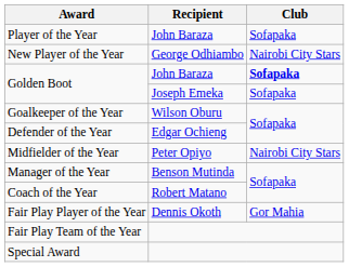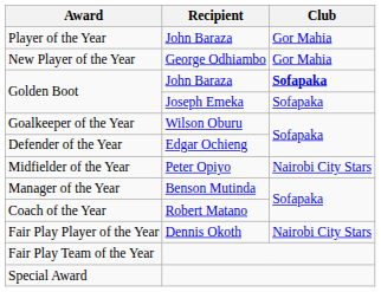 <table class="wikitable">
 <tr>
 <th>Award</th>
 <th>Recipient</th>
 <th>Club</th>
 </tr>
 <tr>
 <td>Player of the Year</td>
 <td><a href='#'>John Baraza</a></td>
-<td><a href='#'>Sofapaka</a></td>
+<td><a href='#'>Gor Mahia</a></td>
 </tr>
 <tr>
 <td>New Player of the Year</td>
 <td><a href='#'>George Odhiambo</a></td>
-<td><a href='#'>Nairobi City Stars</a></td>
+<td><a href='#'>Gor Mahia</a></td>
 </tr>
 <tr>
 <td rowspan="2">Golden Boot</td>
 <td><a href='#'>John Baraza</a></td>
 <td><strong><a href='#'>Sofapaka</a></strong></td>
 </tr>
 <tr>
 <td><a href='#'>Joseph Emeka</a></td>
 <td><a href='#'>Sofapaka</a></td>
 </tr>
 <tr>
 <td>Goalkeeper of the Year</td>
 <td><a href='#'>Wilson Oburu</a></td>
 <td rowspan="2"><a href='#'>Sofapaka</a></td>
 </tr>
 <tr>
 <td>Defender of the Year</td>
 <td><a href='#'>Edgar Ochieng</a></td>
 </tr>
 <tr>
 <td>Midfielder of the Year</td>
 <td><a href='#'>Peter Opiyo</a></td>
 <td><a href='#'>Nairobi City Stars</a></td>
 </tr>
 <tr>
 <td>Manager of the Year</td>
 <td><a href='#'>Benson Mutinda</a></td>
 <td rowspan="2"><a href='#'>Sofapaka</a></td>
 </tr>
 <tr>
 <td>Coach of the Year</td>
 <td><a href='#'>Robert Matano</a></td>
 </tr>
 <tr>
 <td>Fair Play Player of the Year</td>
 <td><a href='#'>Dennis Okoth</a></td>
-<td><a href='#'>Gor Mahia</a></td>
+<td><a href='#'>Nairobi City Stars</a></td>
 </tr>
 <tr>
 <td>Fair Play Team of the Year</td>
 <td colspan="2"></td>
 </tr>
 <tr>
 <td>Special Award</td>
 <td colspan="2"></td>
 </tr>
 </table>
